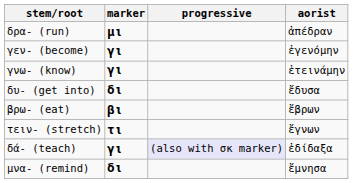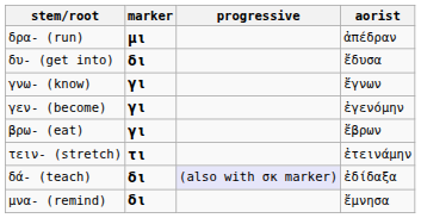 <table class="wikitable">
 <tr>
 <th>stem/root</th>
 <th>marker</th>
 <th>progressive</th>
 <th>aorist</th>
 </tr>
 <tr>
 <td>δρα-  (run)</td>
 <td><big><strong>μι</strong></big></td>
 <td></td>
 <td>ἀπέδραν</td>
 </tr>
 <tr>
+<td>δυ- (get  into)</td>
+<td><strong><big>δι</big></strong></td>
+<td></td>
+<td>ἔδυσα</td>
+</tr>
+<tr>
+<td>γνω-  (know)</td>
+<td><strong><big>γι</big></strong></td>
+<td></td>
+<td>ἔγνων</td>
+</tr>
+<tr>
 <td>γεν-  (become)</td>
 <td><strong><big>γι</big></strong></td>
 <td></td>
 <td>ἐγενόμην</td>
 </tr>
 <tr>
-<td>γνω-  (know)</td>
+<td>βρω-  (eat)</td>
 <td><strong><big>γι</big></strong></td>
-<td></td>
-<td>ἐτεινάμην</td>
-</tr>
-<tr>
-<td>δυ- (get  into)</td>
-<td><strong><big>δι</big></strong></td>
-<td></td>
-<td>ἔδυσα</td>
-</tr>
-<tr>
-<td>βρω-  (eat)</td>
-<td><strong><big>βι</big></strong></td>
 <td></td>
 <td>ἔβρων</td>
 </tr>
 <tr>
 <td>τειν-  (stretch)</td>
 <td><strong><big>τι</big></strong></td>
 <td></td>
-<td>ἔγνων</td>
+<td>ἐτεινάμην</td>
 </tr>
 <tr>
 <td>δά- (teach)</td>
-<td><strong><big>γι</big></strong></td>
+<td><strong><big>δι</big></strong></td>
 <td style="background: lavender;"> (also with σκ marker)</td>
 <td>ἐδίδαξα</td>
 </tr>
 <tr>
 <td>μνα-  (remind)</td>
 <td><strong><big>δι</big></strong></td>
 <td></td>
 <td>ἔμνησα</td>
 </tr>
 </table>
